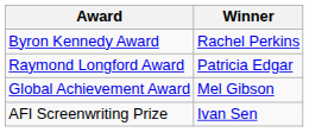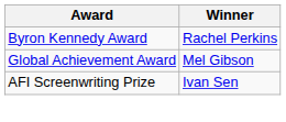 <table class="wikitable">
 <tr>
 <th><strong>Award</strong></th>
 <th><strong>Winner</strong></th>
 </tr>
 <tr>
 <td><a href='#'>Byron Kennedy Award</a></td>
 <td><a href='#'>Rachel Perkins</a></td>
 </tr>
 <tr>
-<td><a href='#'>Raymond Longford Award</a></td>
-<td><a href='#'>Patricia Edgar</a></td>
-</tr>
-<tr>
 <td><a href='#'>Global Achievement Award</a></td>
 <td><a href='#'>Mel Gibson</a></td>
 </tr>
 <tr>
 <td>AFI Screenwriting Prize</td>
 <td><a href='#'>Ivan Sen</a></td>
 </tr>
 </table>
